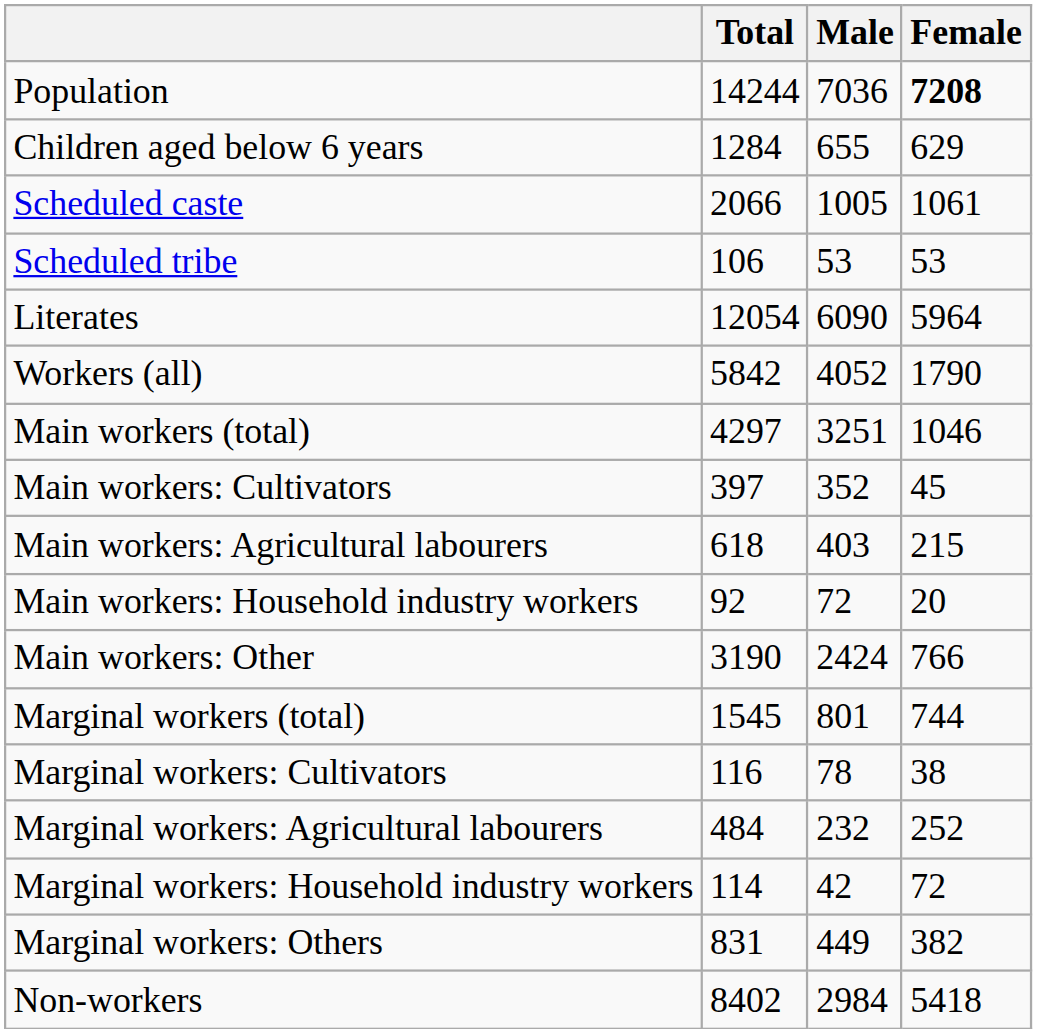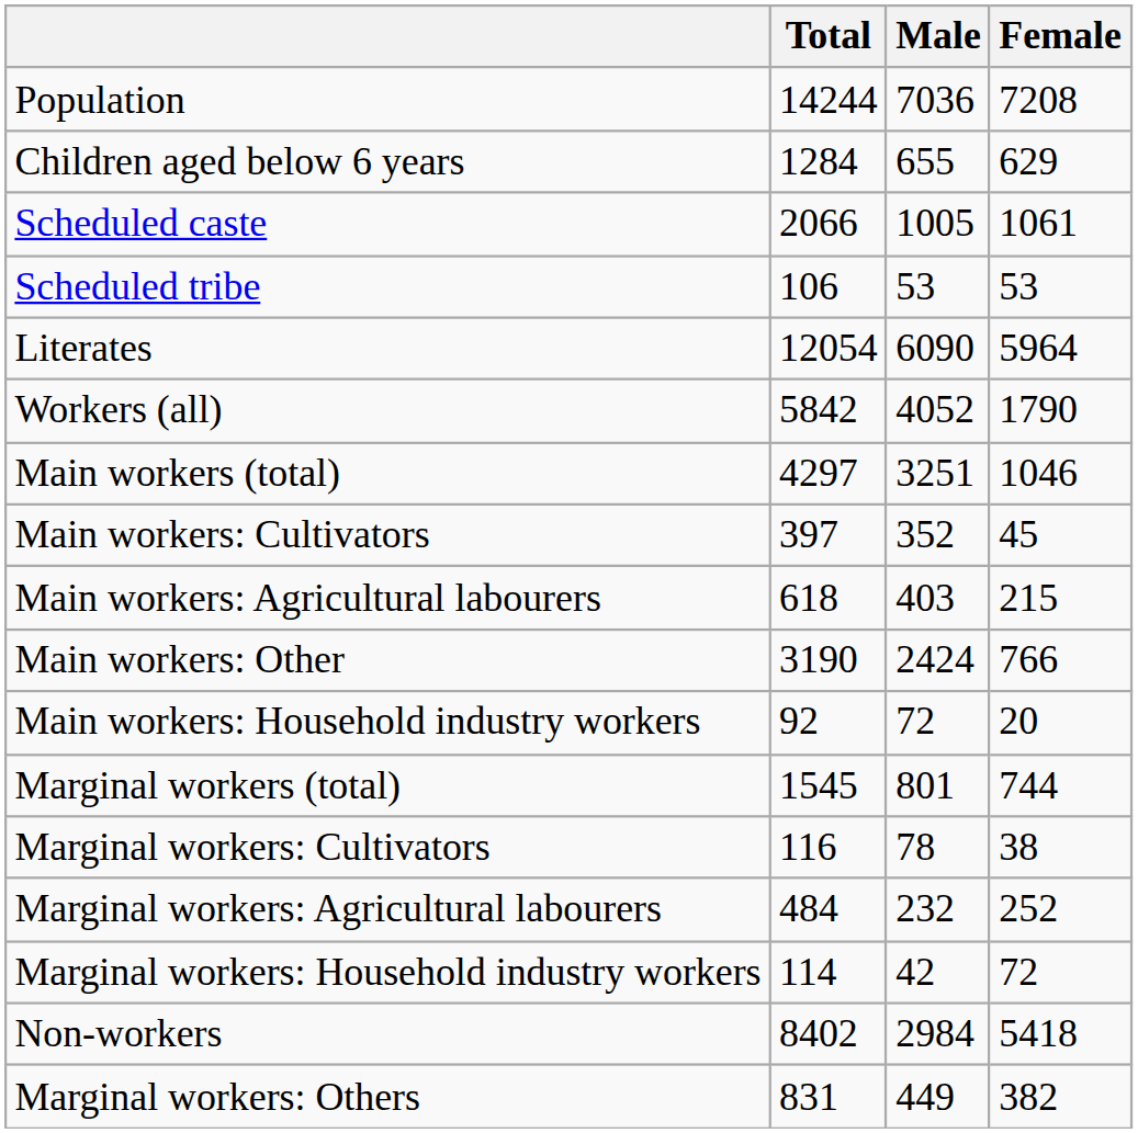 <table class="wikitable sortable">
 <tr>
 <th></th>
 <th>Total</th>
 <th>Male</th>
 <th>Female</th>
 </tr>
 <tr>
 <td>Population</td>
 <td>14244</td>
 <td>7036</td>
-<td><strong>7208</strong></td>
+<td>7208</td>
 </tr>
 <tr>
 <td>Children aged below 6 years</td>
 <td>1284</td>
 <td>655</td>
 <td>629</td>
 </tr>
 <tr>
 <td><a href='#'>Scheduled caste</a></td>
 <td>2066</td>
 <td>1005</td>
 <td>1061</td>
 </tr>
 <tr>
 <td><a href='#'>Scheduled tribe</a></td>
 <td>106</td>
 <td>53</td>
 <td>53</td>
 </tr>
 <tr>
 <td>Literates</td>
 <td>12054</td>
 <td>6090</td>
 <td>5964</td>
 </tr>
 <tr>
 <td>Workers (all)</td>
 <td>5842</td>
 <td>4052</td>
 <td>1790</td>
 </tr>
 <tr>
 <td>Main workers (total)</td>
 <td>4297</td>
 <td>3251</td>
 <td>1046</td>
 </tr>
 <tr>
 <td>Main workers: Cultivators</td>
 <td>397</td>
 <td>352</td>
 <td>45</td>
 </tr>
 <tr>
 <td>Main workers: Agricultural labourers</td>
 <td>618</td>
 <td>403</td>
 <td>215</td>
 </tr>
 <tr>
+<td>Main workers: Other</td>
+<td>3190</td>
+<td>2424</td>
+<td>766</td>
+</tr>
+<tr>
 <td>Main workers: Household industry workers</td>
 <td>92</td>
 <td>72</td>
 <td>20</td>
-</tr>
-<tr>
-<td>Main workers: Other</td>
-<td>3190</td>
-<td>2424</td>
-<td>766</td>
 </tr>
 <tr>
 <td>Marginal workers (total)</td>
 <td>1545</td>
 <td>801</td>
 <td>744</td>
 </tr>
 <tr>
 <td>Marginal workers: Cultivators</td>
 <td>116</td>
 <td>78</td>
 <td>38</td>
 </tr>
 <tr>
 <td>Marginal workers: Agricultural labourers</td>
 <td>484</td>
 <td>232</td>
 <td>252</td>
 </tr>
 <tr>
 <td>Marginal workers: Household industry workers</td>
 <td>114</td>
 <td>42</td>
 <td>72</td>
 </tr>
 <tr>
+<td>Non-workers</td>
+<td>8402</td>
+<td>2984</td>
+<td>5418</td>
+</tr>
+<tr>
 <td>Marginal workers: Others</td>
 <td>831</td>
 <td>449</td>
 <td>382</td>
 </tr>
-<tr>
-<td>Non-workers</td>
-<td>8402</td>
-<td>2984</td>
-<td>5418</td>
-</tr>
 </table>
